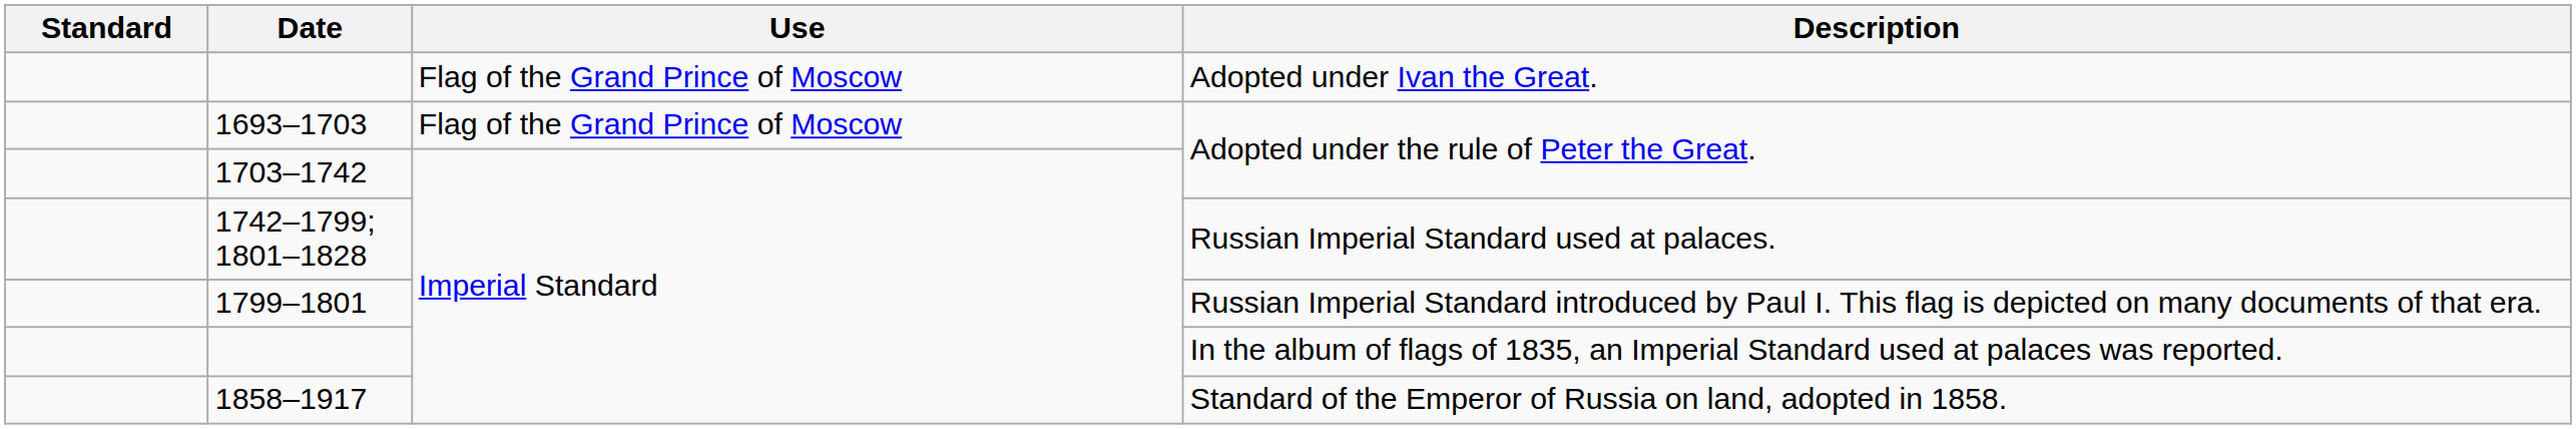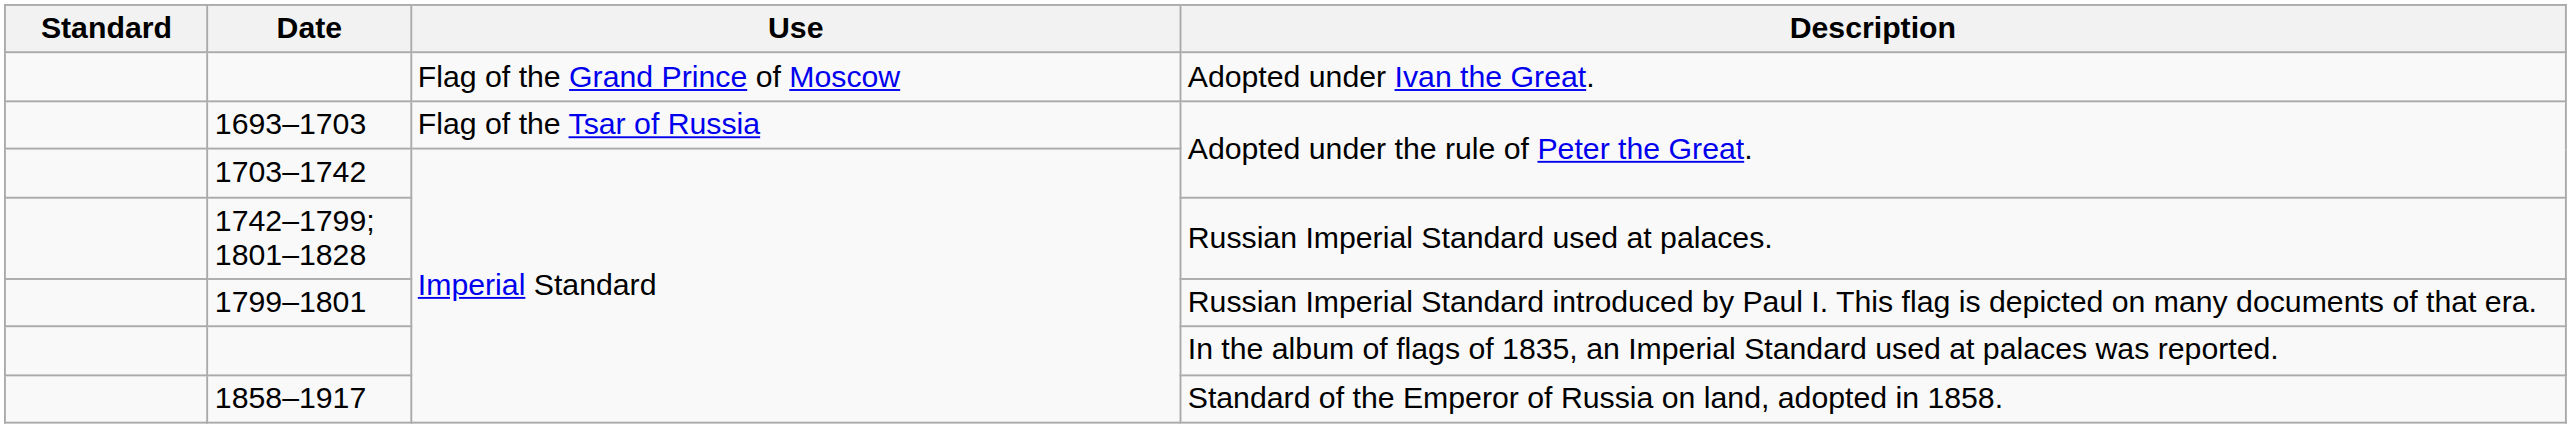 <table class="wikitable">
 <tr>
 <th width="100">Standard</th>
 <th width="100">Date</th>
 <th width="400">Use</th>
 <th width="725">Description</th>
 </tr>
 <tr>
 <td></td>
 <td></td>
 <td>Flag of the <a href='#'>Grand Prince</a> of <a href='#'>Moscow</a></td>
 <td>Adopted under <a href='#'>Ivan the Great</a>.</td>
 </tr>
 <tr>
 <td></td>
 <td>1693–1703</td>
-<td>Flag of the <a href='#'>Grand Prince</a> of <a href='#'>Moscow</a></td>
+<td>Flag of the <a href='#'>Tsar of Russia</a></td>
 <td rowspan="2">Adopted under the rule of <a href='#'>Peter the Great</a>.</td>
 </tr>
 <tr>
 <td></td>
 <td>1703–1742</td>
 <td rowspan="5"><a href='#'>Imperial</a> Standard</td>
 </tr>
 <tr>
 <td></td>
 <td>1742–1799;<br>1801–1828</td>
 <td>Russian Imperial Standard used at palaces.</td>
 </tr>
 <tr>
 <td></td>
 <td>1799–1801</td>
 <td>Russian Imperial Standard introduced by Paul I. This flag is depicted on many documents of that era.</td>
 </tr>
 <tr>
 <td></td>
 <td></td>
 <td>In the album of flags of 1835, an Imperial Standard used at palaces was reported.</td>
 </tr>
 <tr>
 <td></td>
 <td>1858–1917</td>
 <td>Standard of the Emperor of Russia on land, adopted in 1858.</td>
 </tr>
 </table>
